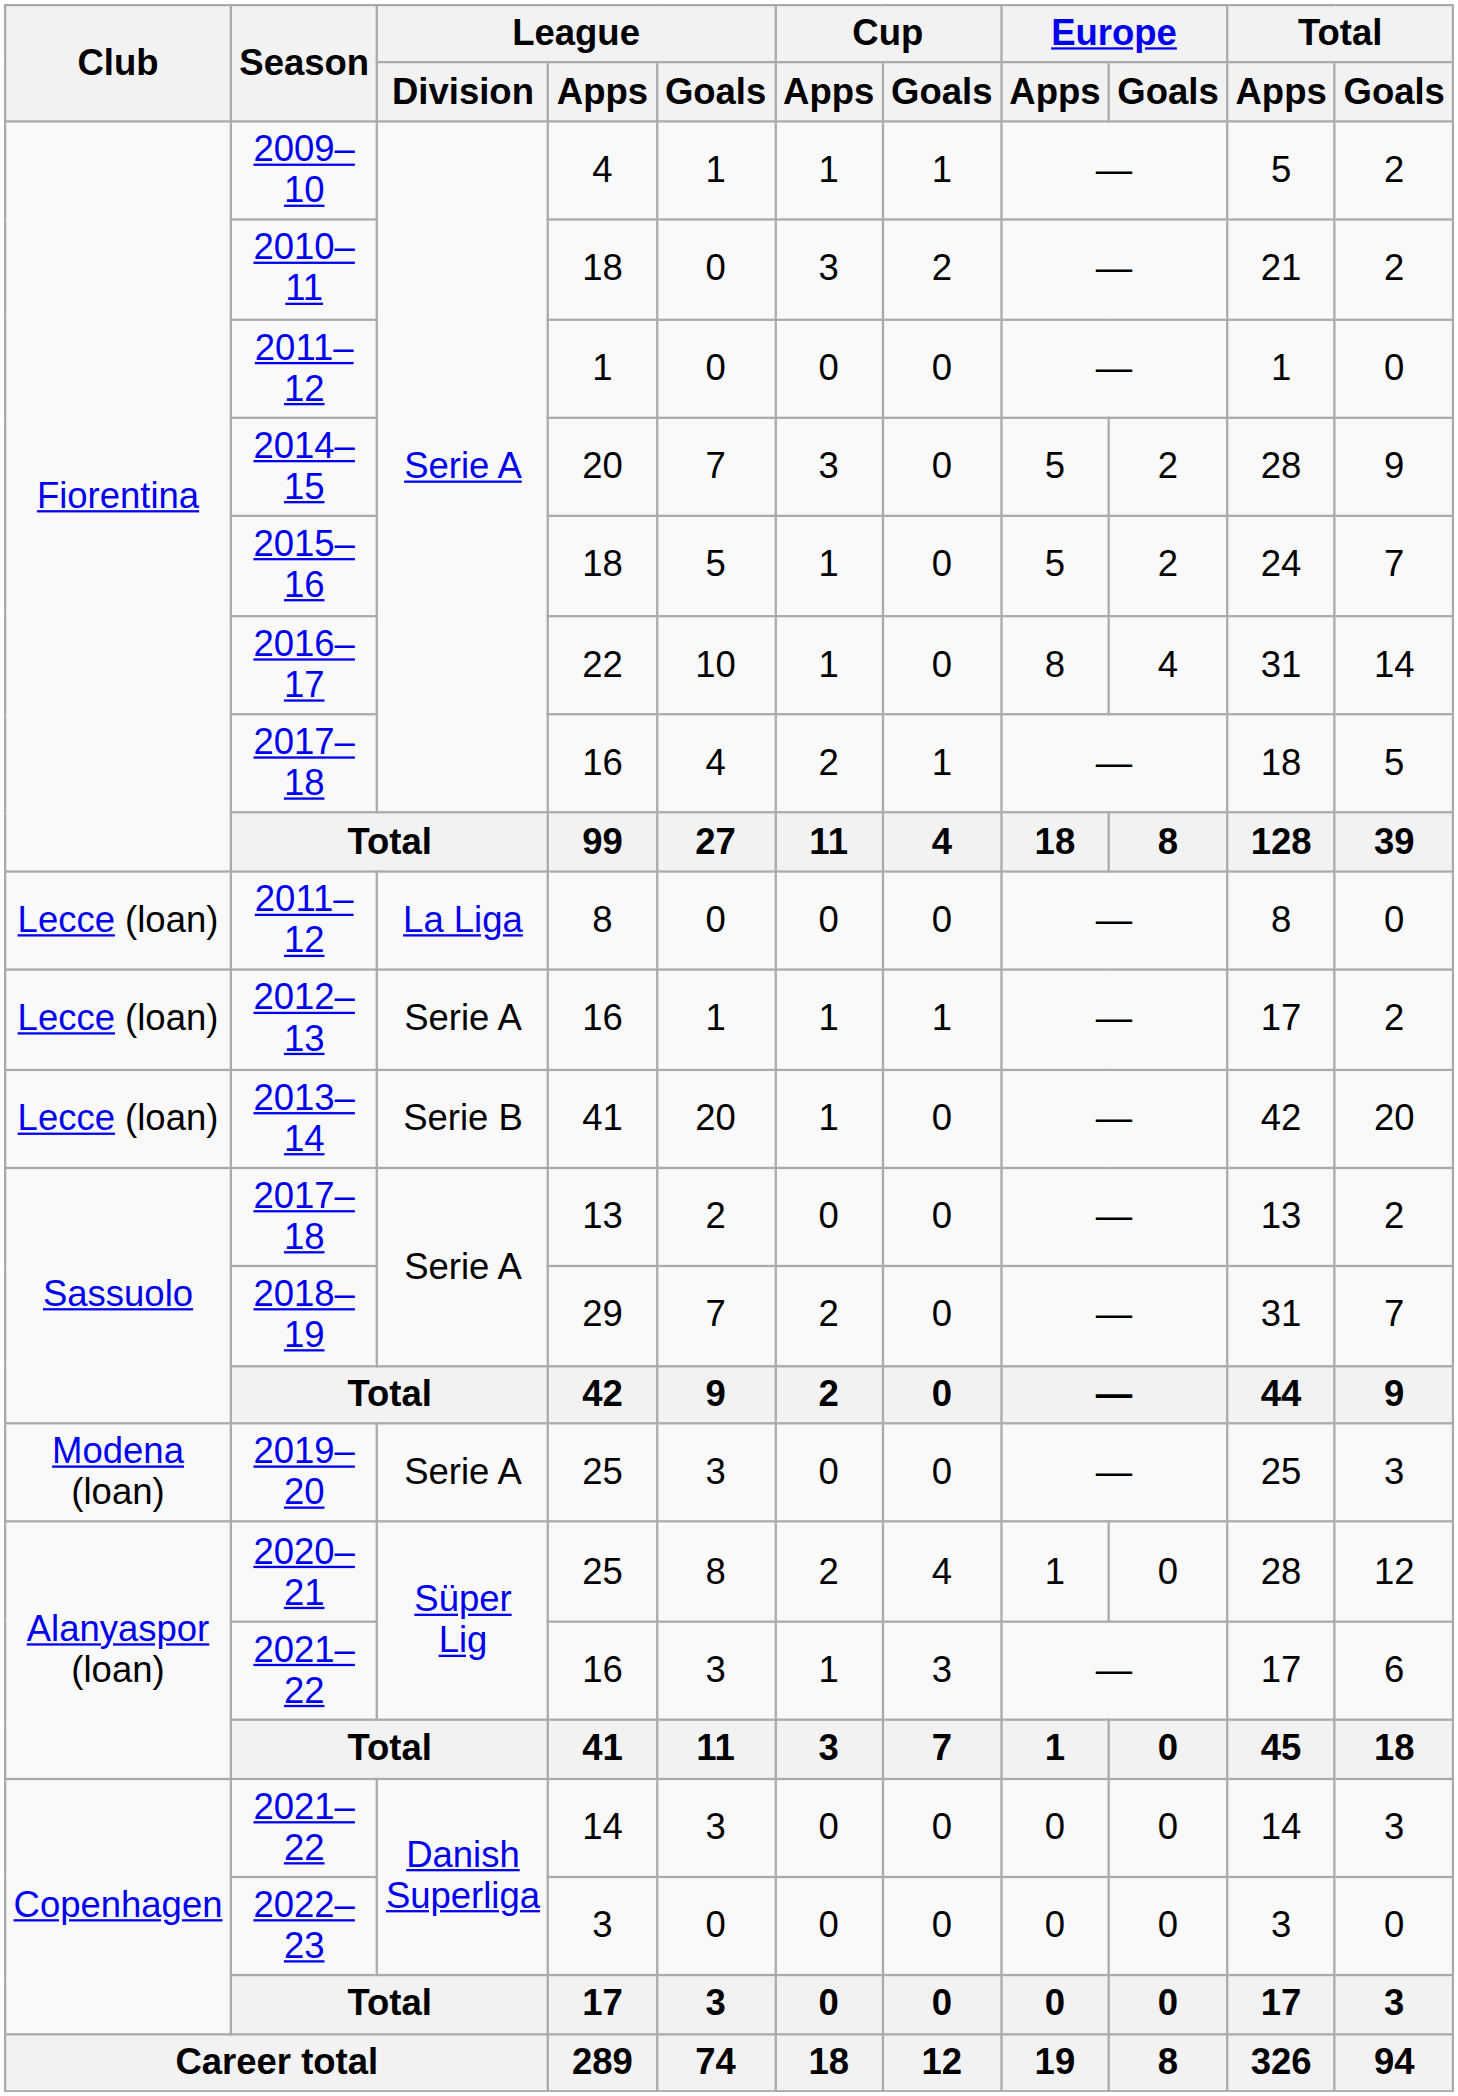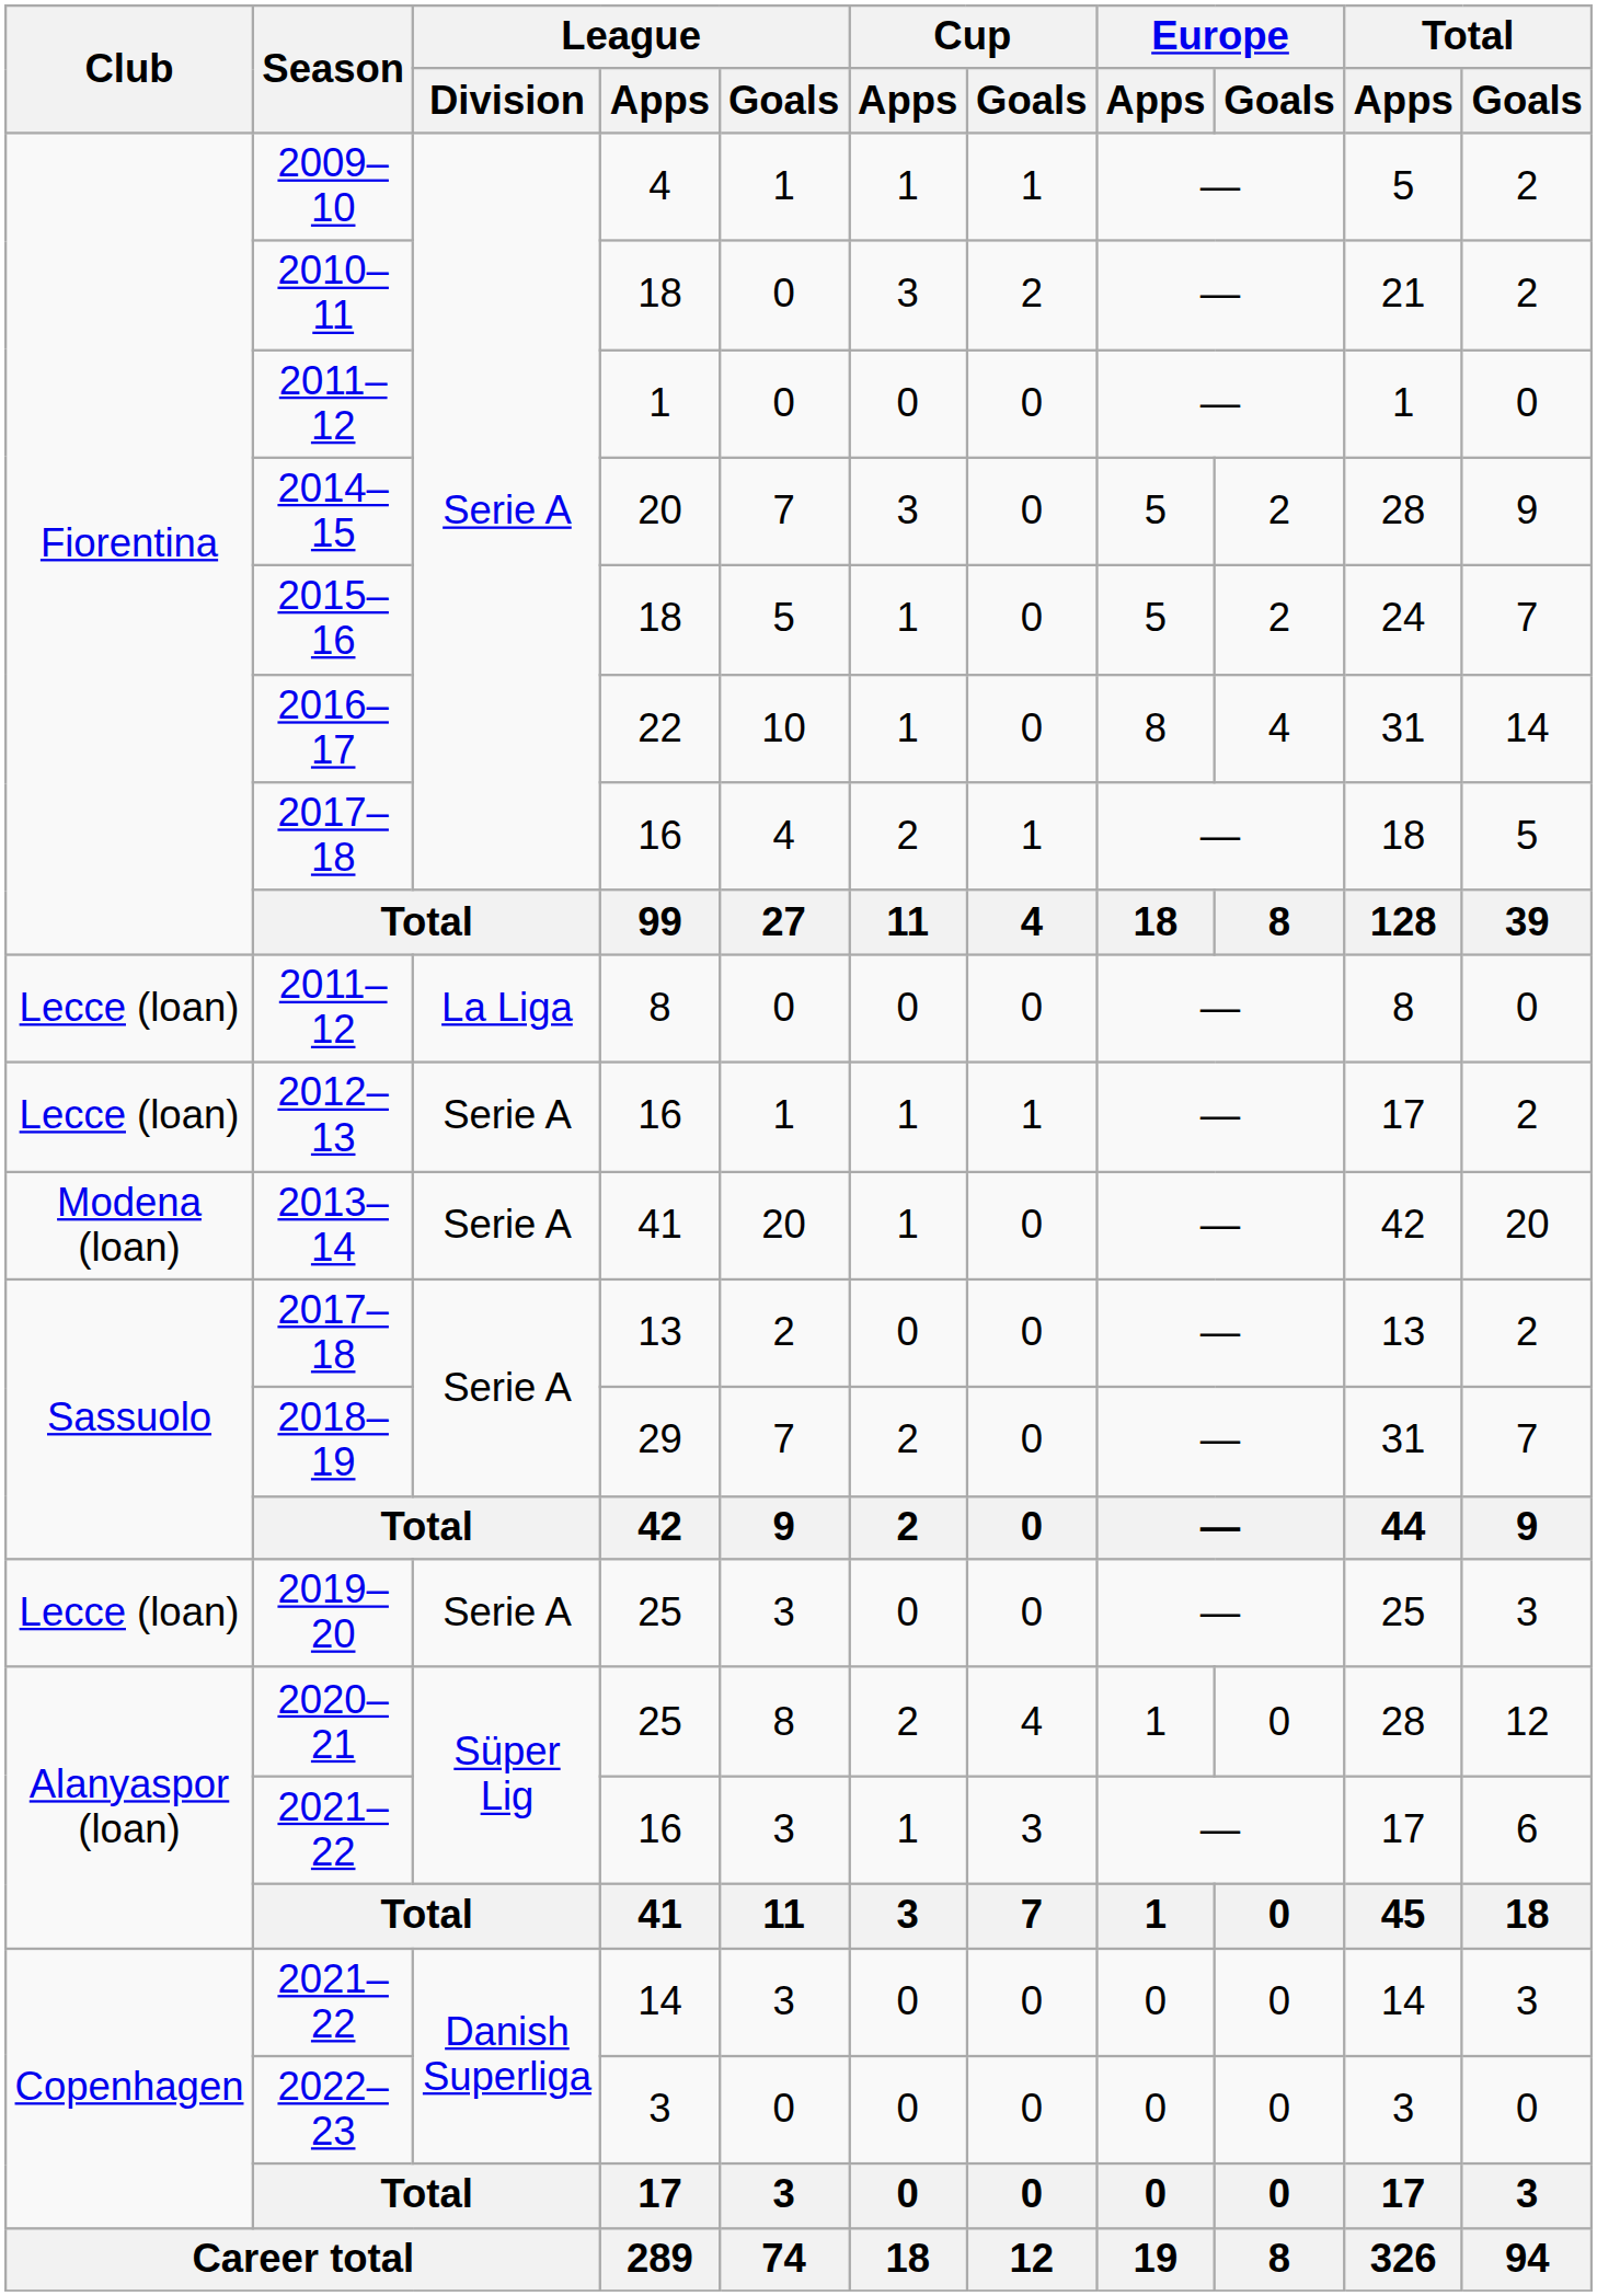 <table class="wikitable" style="text-align:center">
 <tr>
 <th rowspan="2">Club</th>
 <th rowspan="2">Season</th>
 <th colspan="3">League</th>
 <th colspan="2">Cup</th>
 <th colspan="2"><a href='#'>Europe</a></th>
 <th colspan="2">Total</th>
 </tr>
 <tr>
 <th>Division</th>
 <th>Apps</th>
 <th>Goals</th>
 <th>Apps</th>
 <th>Goals</th>
 <th>Apps</th>
 <th>Goals</th>
 <th>Apps</th>
 <th>Goals</th>
 </tr>
 <tr>
 <td rowspan="8"><a href='#'>Fiorentina</a></td>
 <td><a href='#'>2009–10</a></td>
 <td rowspan="7"><a href='#'>Serie A</a></td>
 <td>4</td>
 <td>1</td>
 <td>1</td>
 <td>1</td>
 <td colspan="2">—</td>
 <td>5</td>
 <td>2</td>
 </tr>
 <tr>
 <td><a href='#'>2010–11</a></td>
 <td>18</td>
 <td>0</td>
 <td>3</td>
 <td>2</td>
 <td colspan="2">—</td>
 <td>21</td>
 <td>2</td>
 </tr>
 <tr>
 <td><a href='#'>2011–12</a></td>
 <td>1</td>
 <td>0</td>
 <td>0</td>
 <td>0</td>
 <td colspan="2">—</td>
 <td>1</td>
 <td>0</td>
 </tr>
 <tr>
 <td><a href='#'>2014–15</a></td>
 <td>20</td>
 <td>7</td>
 <td>3</td>
 <td>0</td>
 <td>5</td>
 <td>2</td>
 <td>28</td>
 <td>9</td>
 </tr>
 <tr>
 <td><a href='#'>2015–16</a></td>
 <td>18</td>
 <td>5</td>
 <td>1</td>
 <td>0</td>
 <td>5</td>
 <td>2</td>
 <td>24</td>
 <td>7</td>
 </tr>
 <tr>
 <td><a href='#'>2016–17</a></td>
 <td>22</td>
 <td>10</td>
 <td>1</td>
 <td>0</td>
 <td>8</td>
 <td>4</td>
 <td>31</td>
 <td>14</td>
 </tr>
 <tr>
 <td><a href='#'>2017–18</a></td>
 <td>16</td>
 <td>4</td>
 <td>2</td>
 <td>1</td>
 <td colspan="2">—</td>
 <td>18</td>
 <td>5</td>
 </tr>
 <tr>
 <th colspan="2">Total</th>
 <th>99</th>
 <th>27</th>
 <th>11</th>
 <th>4</th>
 <th>18</th>
 <th>8</th>
 <th>128</th>
 <th>39</th>
 </tr>
 <tr>
 <td><a href='#'>Lecce</a> (loan)</td>
 <td><a href='#'>2011–12</a></td>
 <td><a href='#'>La Liga</a></td>
 <td>8</td>
 <td>0</td>
 <td>0</td>
 <td>0</td>
 <td colspan="2">—</td>
 <td>8</td>
 <td>0</td>
 </tr>
 <tr>
 <td><a href='#'>Lecce</a> (loan)</td>
 <td><a href='#'>2012–13</a></td>
 <td>Serie A</td>
 <td>16</td>
 <td>1</td>
 <td>1</td>
 <td>1</td>
 <td colspan="2">—</td>
 <td>17</td>
 <td>2</td>
 </tr>
 <tr>
-<td><a href='#'>Lecce</a> (loan)</td>
+<td><a href='#'>Modena</a> (loan)</td>
 <td><a href='#'>2013–14</a></td>
-<td>Serie B</td>
+<td>Serie A</td>
 <td>41</td>
 <td>20</td>
 <td>1</td>
 <td>0</td>
 <td colspan="2">—</td>
 <td>42</td>
 <td>20</td>
 </tr>
 <tr>
 <td rowspan="3"><a href='#'>Sassuolo</a></td>
 <td><a href='#'>2017–18</a></td>
 <td rowspan="2">Serie A</td>
 <td>13</td>
 <td>2</td>
 <td>0</td>
 <td>0</td>
 <td colspan="2">—</td>
 <td>13</td>
 <td>2</td>
 </tr>
 <tr>
 <td><a href='#'>2018–19</a></td>
 <td>29</td>
 <td>7</td>
 <td>2</td>
 <td>0</td>
 <td colspan="2">—</td>
 <td>31</td>
 <td>7</td>
 </tr>
 <tr>
 <th colspan="2">Total</th>
 <th>42</th>
 <th>9</th>
 <th>2</th>
 <th>0</th>
 <th colspan="2">—</th>
 <th>44</th>
 <th>9</th>
 </tr>
 <tr>
-<td><a href='#'>Modena</a> (loan)</td>
+<td><a href='#'>Lecce</a> (loan)</td>
 <td><a href='#'>2019–20</a></td>
 <td>Serie A</td>
 <td>25</td>
 <td>3</td>
 <td>0</td>
 <td>0</td>
 <td colspan="2">—</td>
 <td>25</td>
 <td>3</td>
 </tr>
 <tr>
 <td rowspan="3"><a href='#'>Alanyaspor</a> (loan)</td>
 <td><a href='#'>2020–21</a></td>
 <td rowspan="2"><a href='#'>Süper Lig</a></td>
 <td>25</td>
 <td>8</td>
 <td>2</td>
 <td>4</td>
 <td>1</td>
 <td>0</td>
 <td>28</td>
 <td>12</td>
 </tr>
 <tr>
 <td><a href='#'>2021–22</a></td>
 <td>16</td>
 <td>3</td>
 <td>1</td>
 <td>3</td>
 <td colspan="2">—</td>
 <td>17</td>
 <td>6</td>
 </tr>
 <tr>
 <th colspan="2">Total</th>
 <th>41</th>
 <th>11</th>
 <th>3</th>
 <th>7</th>
 <th>1</th>
 <th>0</th>
 <th>45</th>
 <th>18</th>
 </tr>
 <tr>
 <td rowspan="3"><a href='#'>Copenhagen</a></td>
 <td><a href='#'>2021–22</a></td>
 <td rowspan="2"><a href='#'>Danish Superliga</a></td>
 <td>14</td>
 <td>3</td>
 <td>0</td>
 <td>0</td>
 <td>0</td>
 <td>0</td>
 <td>14</td>
 <td>3</td>
 </tr>
 <tr>
 <td><a href='#'>2022–23</a></td>
 <td>3</td>
 <td>0</td>
 <td>0</td>
 <td>0</td>
 <td>0</td>
 <td>0</td>
 <td>3</td>
 <td>0</td>
 </tr>
 <tr>
 <th colspan="2">Total</th>
 <th>17</th>
 <th>3</th>
 <th>0</th>
 <th>0</th>
 <th>0</th>
 <th>0</th>
 <th>17</th>
 <th>3</th>
 </tr>
 <tr>
 <th colspan="3">Career total</th>
 <th>289</th>
 <th>74</th>
 <th>18</th>
 <th>12</th>
 <th>19</th>
 <th>8</th>
 <th>326</th>
 <th>94</th>
 </tr>
 </table>
